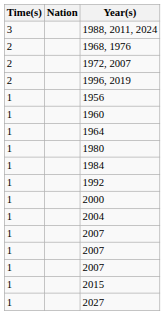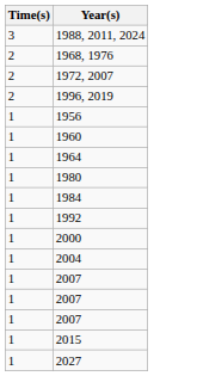 <table class="wikitable">
 <tr>
 <th>Time(s)</th>
-<th>Nation</th>
 <th>Year(s)</th>
 </tr>
 <tr>
 <td>3</td>
-<td></td>
 <td>1988, 2011, 2024</td>
 </tr>
 <tr>
 <td>2</td>
-<td></td>
 <td>1968, 1976</td>
 </tr>
 <tr>
 <td>2</td>
-<td></td>
 <td>1972, 2007</td>
 </tr>
 <tr>
 <td>2</td>
-<td></td>
 <td>1996, 2019</td>
 </tr>
 <tr>
 <td>1</td>
-<td></td>
 <td>1956</td>
 </tr>
 <tr>
 <td>1</td>
-<td></td>
 <td>1960</td>
 </tr>
 <tr>
 <td>1</td>
-<td></td>
 <td>1964</td>
 </tr>
 <tr>
 <td>1</td>
-<td></td>
 <td>1980</td>
 </tr>
 <tr>
 <td>1</td>
-<td></td>
 <td>1984</td>
 </tr>
 <tr>
 <td>1</td>
-<td></td>
 <td>1992</td>
 </tr>
 <tr>
 <td>1</td>
-<td></td>
 <td>2000</td>
 </tr>
 <tr>
 <td>1</td>
-<td></td>
 <td>2004</td>
 </tr>
 <tr>
 <td>1</td>
-<td></td>
 <td>2007</td>
 </tr>
 <tr>
 <td>1</td>
-<td></td>
 <td>2007</td>
 </tr>
 <tr>
 <td>1</td>
-<td></td>
 <td>2007</td>
 </tr>
 <tr>
 <td>1</td>
-<td></td>
 <td>2015</td>
 </tr>
 <tr>
 <td>1</td>
-<td></td>
 <td>2027</td>
 </tr>
 </table>
